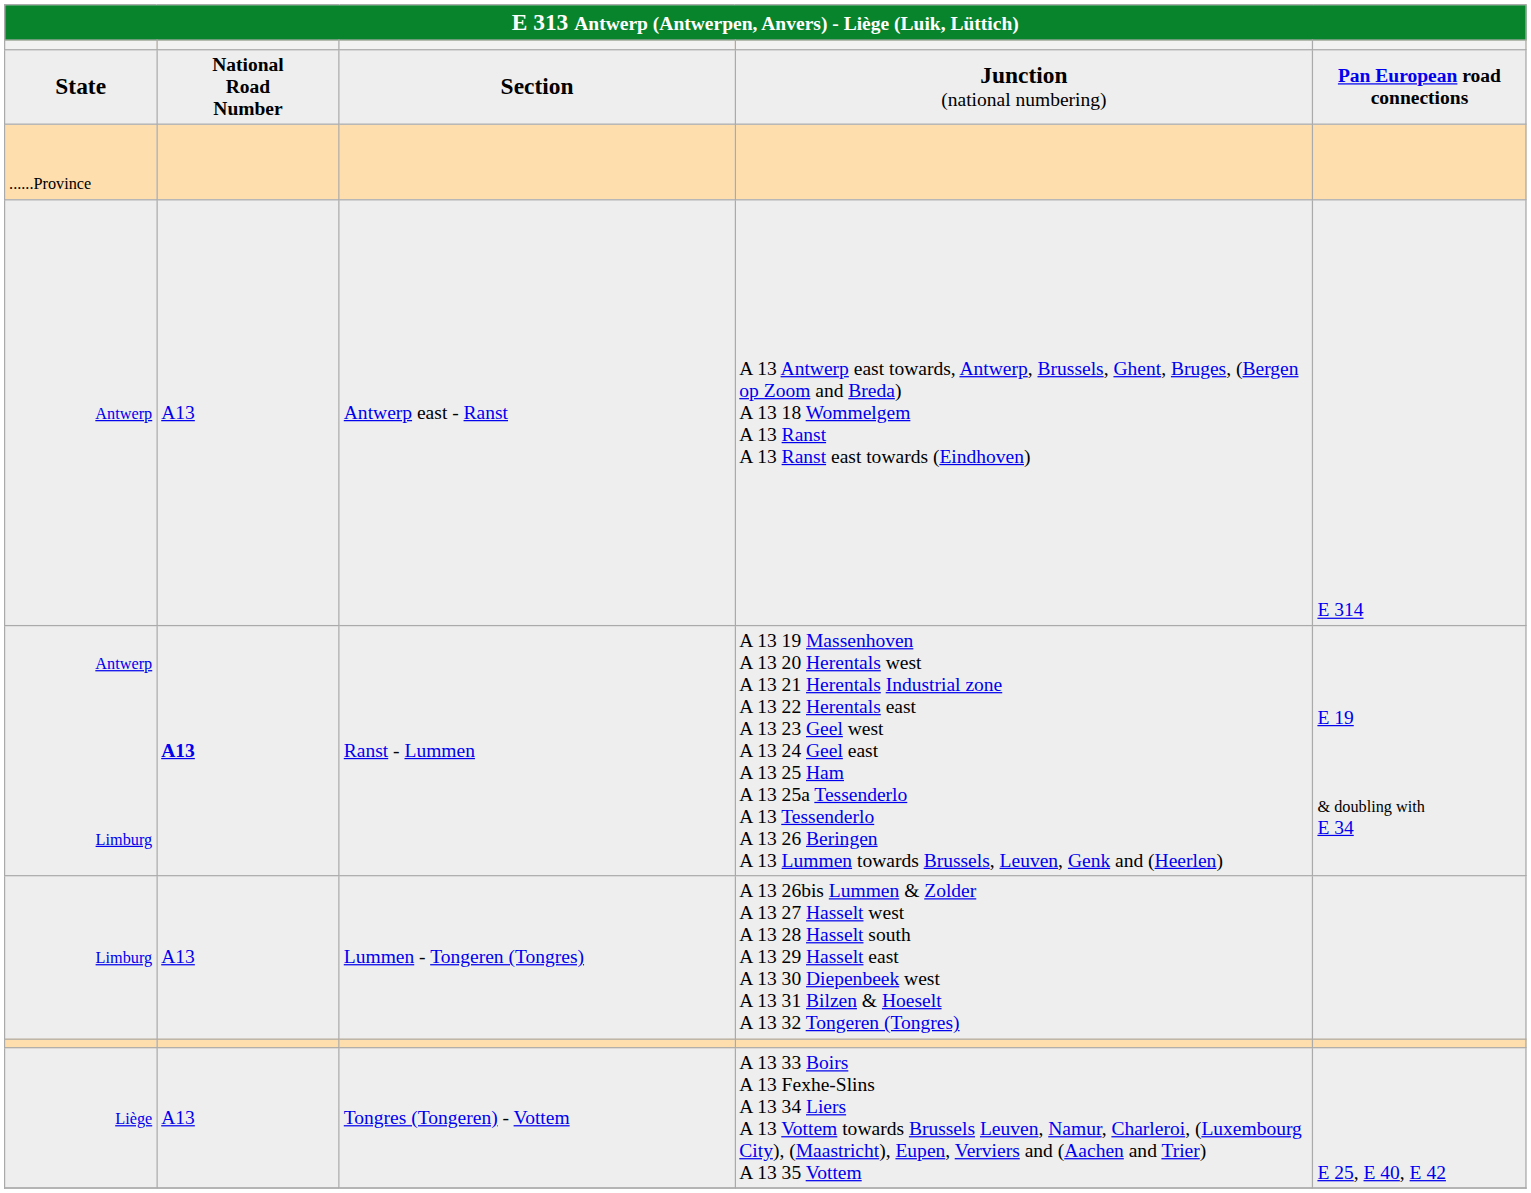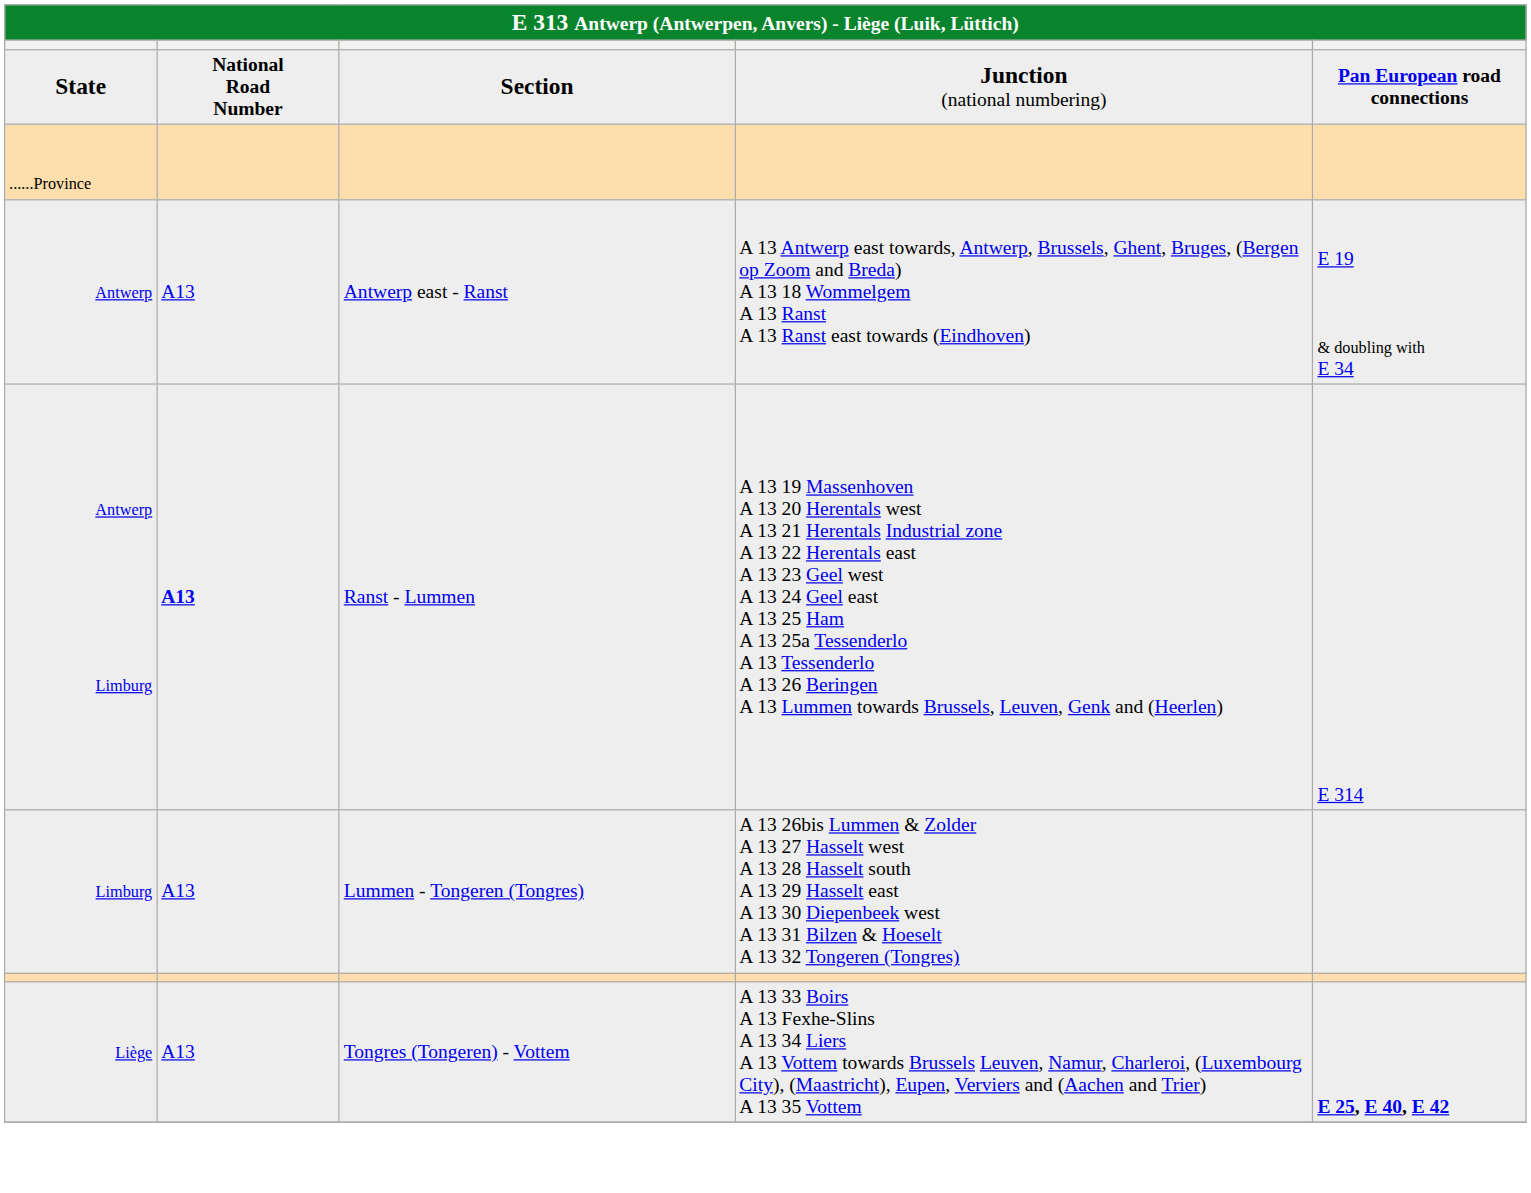 <table class="wikitable">
 <tr align="center" bgcolor="08842C" style="color: white;font-size:100%;">
 <td colspan="6"><strong><big>E 313 </big>      Antwerp (Antwerpen, Anvers) - Liège (Luik, Lüttich)</strong></td>
 </tr>
 <tr bgcolor="#FFDEAD">
 <th width="10%"></th>
 <th width="12%"></th>
 <th width="26%"></th>
 <th width="38%"></th>
 <th width="14%"></th>
 </tr>
 <tr bgcolor="#EEEEEE">
 <td align="center"><big><strong>State</strong></big></td>
 <td align="center"><strong>National <br>Road<br> Number</strong></td>
 <td align="center"><big><strong>Section</strong></big></td>
 <td align="center"><big><strong>Junction</strong></big> <br>(national numbering)</td>
 <td align="center"><strong> <a href='#'>Pan European</a> road connections</strong></td>
 </tr>
 <tr bgcolor="#FFDEAD">
 <td>  <br><br><small>......Province</small><br></td>
 <td></td>
 <td></td>
 <td></td>
 <td></td>
 </tr>
 <tr bgcolor="#EEEEEE">
 <td align="right"><small><a href='#'>Antwerp</a></small></td>
 <td> <a href='#'>A13</a></td>
 <td><a href='#'>Antwerp</a> east - <a href='#'>Ranst</a></td>
 <td>A 13       <a href='#'>Antwerp</a> east towards, <a href='#'>Antwerp</a>, <a href='#'>Brussels</a>, <a href='#'>Ghent</a>, <a href='#'>Bruges</a>,  (<a href='#'>Bergen op Zoom</a> and <a href='#'>Breda</a>)<br>A 13   18 <a href='#'>Wommelgem</a><br>A 13    <a href='#'>Ranst</a><br>A 13      <a href='#'>Ranst</a> east towards  (<a href='#'>Eindhoven</a>)</td>
-<td><br><br><br><br><br><br><br><br><br><br><br><br><br><br><br><br><br><br><a href='#'>E 314</a></td>
+<td><br><br><a href='#'>E 19</a> <br><br><br><br><small>& doubling with </small><br><a href='#'>E 34</a></td>
 </tr>
 <tr bgcolor="#EEEEEE">
 <td align="right"><small><a href='#'>Antwerp</a><br><br><br><br><br><br><br><br><a href='#'>Limburg</a></small></td>
 <td><strong> <a href='#'>A13</a></strong></td>
 <td><a href='#'>Ranst</a> - <a href='#'>Lummen</a></td>
 <td>A 13   19 <a href='#'>Massenhoven</a><br>A 13   20 <a href='#'>Herentals</a> west<br>A 13   21 <a href='#'>Herentals</a> <a href='#'>Industrial zone</a><br>A 13   22 <a href='#'>Herentals</a> east<br>A 13   23 <a href='#'>Geel</a> west<br>A 13   24 <a href='#'>Geel</a> east<br>A 13   25 <a href='#'>Ham</a><br>A 13   25a <a href='#'>Tessenderlo</a><br>A 13    <a href='#'>Tessenderlo</a><br>A 13   26 <a href='#'>Beringen</a><br>A 13      <a href='#'>Lummen</a> towards <a href='#'>Brussels</a>, <a href='#'>Leuven</a>, <a href='#'>Genk</a> and  (<a href='#'>Heerlen</a>)</td>
-<td><br><br><a href='#'>E 19</a> <br><br><br><br><small>& doubling with </small><br><a href='#'>E 34</a></td>
+<td><br><br><br><br><br><br><br><br><br><br><br><br><br><br><br><br><br><br><a href='#'>E 314</a></td>
 </tr>
 <tr bgcolor="#EEEEEE">
 <td align="right"><small><a href='#'>Limburg</a></small></td>
 <td> <a href='#'>A13</a></td>
 <td><a href='#'>Lummen</a> - <a href='#'>Tongeren (Tongres)</a></td>
 <td>A 13   26bis <a href='#'>Lummen</a> & <a href='#'>Zolder</a><br>A 13   27 <a href='#'>Hasselt</a> west<br>A 13   28 <a href='#'>Hasselt</a> south<br>A 13   29 <a href='#'>Hasselt</a> east<br>A 13   30 <a href='#'>Diepenbeek</a> west<br>A 13   31 <a href='#'>Bilzen</a> & <a href='#'>Hoeselt</a> <br>A 13   32 <a href='#'>Tongeren (Tongres)</a></td>
 <td></td>
 </tr>
 <tr bgcolor="#FFDEAD">
 <td>  </td>
 <td></td>
 <td></td>
 <td></td>
 <td></td>
 </tr>
 <tr bgcolor="#EEEEEE">
 <td align="right"><small><a href='#'>Liège</a></small></td>
 <td> <a href='#'>A13</a></td>
 <td><a href='#'>Tongres (Tongeren)</a> - <a href='#'>Vottem</a></td>
 <td>A 13   33 <a href='#'>Boirs</a><br>A 13  Fexhe-Slins    <br>A 13   34 <a href='#'>Liers</a><br>A 13   <a href='#'>Vottem</a> towards <a href='#'>Brussels</a> <a href='#'>Leuven</a>, <a href='#'>Namur</a>, <a href='#'>Charleroi</a>,  (<a href='#'>Luxembourg City</a>),  (<a href='#'>Maastricht</a>), <a href='#'>Eupen</a>, <a href='#'>Verviers</a> and  (<a href='#'>Aachen</a> and <a href='#'>Trier</a>)<br>A 13   35 <a href='#'>Vottem</a></td>
-<td><br><br><br><br><br><a href='#'>E 25</a>, <a href='#'>E 40</a>, <a href='#'>E 42</a></td>
+<td><strong><br><br><br><br><br><a href='#'>E 25</a>, <a href='#'>E 40</a>, <a href='#'>E 42</a></strong></td>
 </tr>
 <tr bgcolor="#FFDEAD">
 </tr>
 <tr>
 </tr>
 </table>
